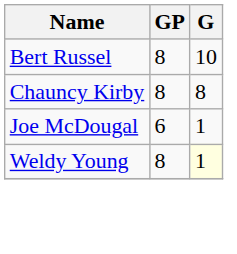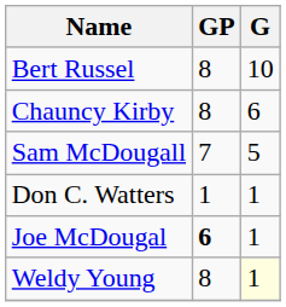 <table class="wikitable">
 <tr>
 <th>Name</th>
 <th>GP</th>
 <th>G</th>
 </tr>
 <tr>
 <td><a href='#'>Bert Russel</a></td>
 <td>8</td>
 <td>10</td>
 </tr>
 <tr>
 <td><a href='#'>Chauncy Kirby</a></td>
 <td>8</td>
-<td>8</td>
+<td>6</td>
+</tr>
+<tr>
+<td><a href='#'>Sam McDougall</a></td>
+<td>7</td>
+<td>5</td>
+</tr>
+<tr>
+<td>Don C. Watters</td>
+<td>1</td>
+<td>1</td>
 </tr>
 <tr>
 <td><a href='#'>Joe McDougal</a></td>
-<td>6</td>
+<td><strong>6</strong></td>
 <td>1</td>
 </tr>
 <tr>
 <td><a href='#'>Weldy Young</a></td>
 <td>8</td>
 <td style="background: lightyellow;">1</td>
 </tr>
 <tr>
 </tr>
 </table>
